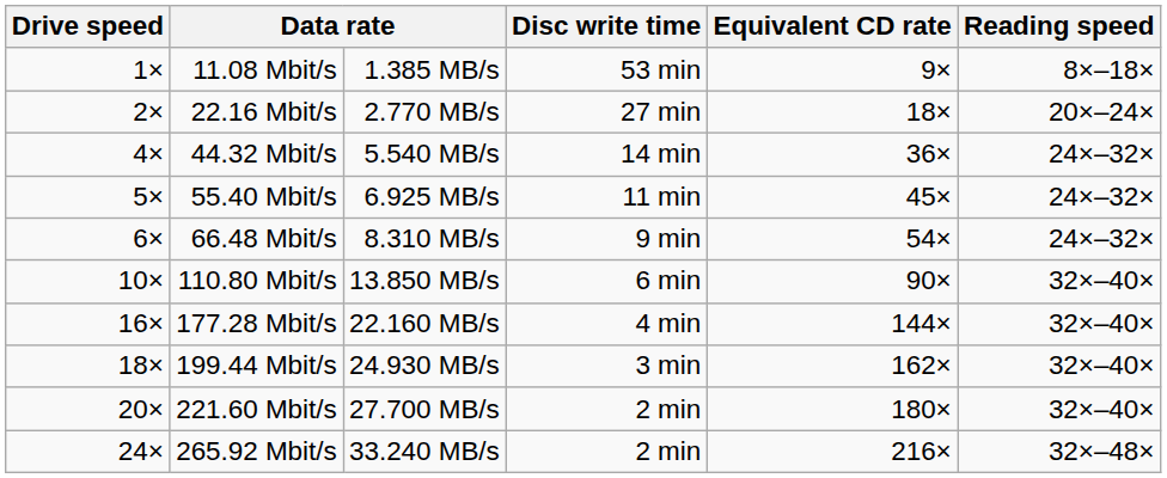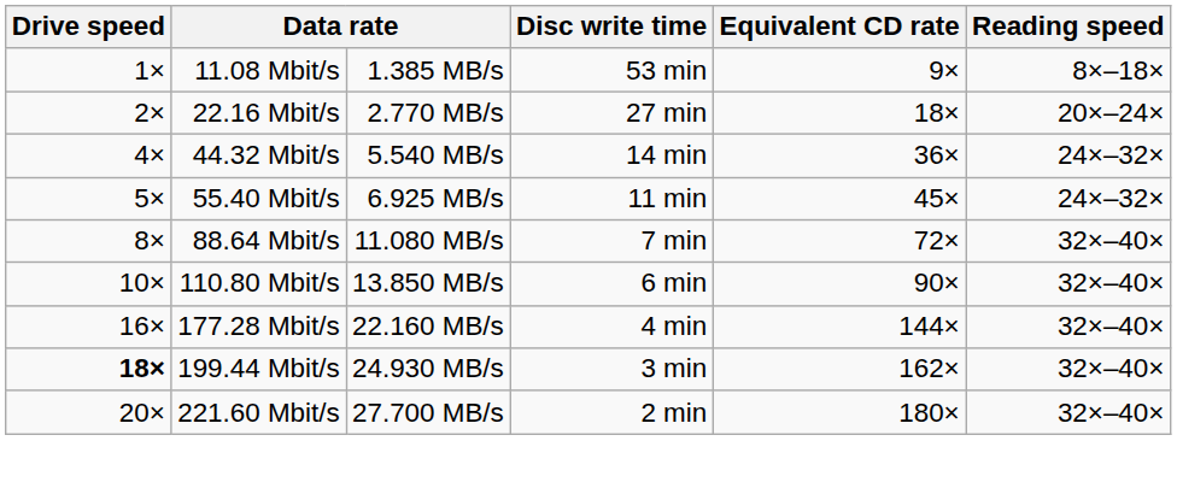 <table class="wikitable">
 <tr ---->
 <th>Drive speed</th>
 <th colspan="2">Data rate</th>
 <th>Disc write time</th>
 <th>Equivalent CD rate</th>
 <th>Reading speed</th>
 </tr>
 <tr ---->
 <td align="right">1×</td>
 <td align="right">11.08 Mbit/s</td>
 <td align="right">1.385 MB/s</td>
 <td align="right">53 min</td>
 <td align="right">9×</td>
 <td align="right">8×–18×</td>
 </tr>
 <tr ---->
 <td align="right">2×</td>
 <td align="right">22.16 Mbit/s</td>
 <td align="right">2.770 MB/s</td>
 <td align="right">27 min</td>
 <td align="right">18×</td>
 <td align="right">20×–24×</td>
 </tr>
 <tr ---->
 <td align="right">4×</td>
 <td align="right">44.32 Mbit/s</td>
 <td align="right">5.540 MB/s</td>
 <td align="right">14 min</td>
 <td align="right">36×</td>
 <td align="right">24×–32×</td>
 </tr>
 <tr ---->
 <td align="right">5×</td>
 <td align="right">55.40 Mbit/s</td>
 <td align="right">6.925 MB/s</td>
 <td align="right">11 min</td>
 <td align="right">45×</td>
 <td align="right">24×–32×</td>
 </tr>
 <tr ---->
-<td align="right">6×</td>
-<td align="right">66.48 Mbit/s</td>
-<td align="right">8.310 MB/s</td>
-<td align="right">9 min</td>
-<td align="right">54×</td>
-<td align="right">24×–32×</td>
+<td align="right">8×</td>
+<td align="right">88.64 Mbit/s</td>
+<td align="right">11.080 MB/s</td>
+<td align="right">7 min</td>
+<td align="right">72×</td>
+<td align="right">32×–40×</td>
 </tr>
 <tr ---->
 <td align="right">10×</td>
 <td align="right">110.80 Mbit/s</td>
 <td align="right">13.850 MB/s</td>
 <td align="right">6 min</td>
 <td align="right">90×</td>
 <td align="right">32×–40×</td>
 </tr>
 <tr ---->
 <td align="right">16×</td>
 <td align="right">177.28 Mbit/s</td>
 <td align="right">22.160 MB/s</td>
 <td align="right">4 min</td>
 <td align="right">144×</td>
 <td align="right">32×–40×</td>
 </tr>
 <tr ---->
-<td align="right">18×</td>
+<td align="right"><strong>18×</strong></td>
 <td align="right">199.44 Mbit/s</td>
 <td align="right">24.930 MB/s</td>
 <td align="right">3 min</td>
 <td align="right">162×</td>
 <td align="right">32×–40×</td>
 </tr>
 <tr ---->
 <td align="right">20×</td>
 <td align="right">221.60 Mbit/s</td>
 <td align="right">27.700 MB/s</td>
 <td align="right">2 min</td>
 <td align="right">180×</td>
 <td align="right">32×–40×</td>
 </tr>
-<tr ---->
-<td align="right">24×</td>
-<td align="right">265.92 Mbit/s</td>
-<td align="right">33.240 MB/s</td>
-<td align="right">2 min</td>
-<td align="right">216×</td>
-<td align="right">32×–48×</td>
-</tr>
 </table>
